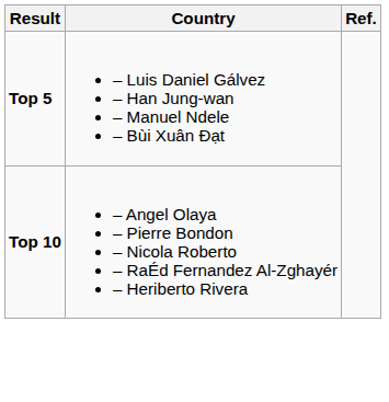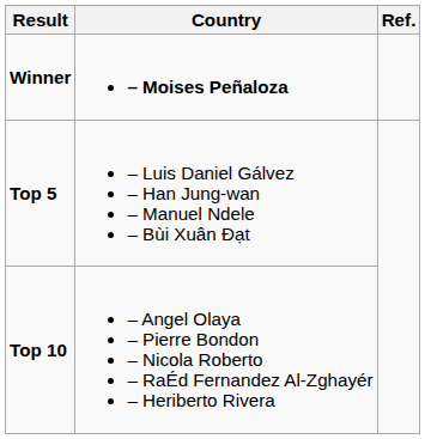 <table class="wikitable sortable" style="font-size: 95%;">
 <tr>
 <th>Result</th>
 <th>Country</th>
 <th>Ref.</th>
+</tr>
+<tr>
+<td><strong>Winner</strong></td>
+<td><br><ul><li><strong> – Moises Peñaloza</strong></li></ul></td>
+<td></td>
 </tr>
 <tr>
 <td><strong>Top 5</strong></td>
 <td><br><ul><li> – Luis Daniel Gálvez</li><li> – Han Jung-wan</li><li> – Manuel Ndele</li><li> – Bùi Xuân Đạt</li></ul></td>
 <td rowspan="2"></td>
 </tr>
 <tr>
 <td><strong>Top 10</strong></td>
 <td><br><ul><li> – Angel Olaya</li><li> – Pierre Bondon</li><li> – Nicola Roberto</li><li> – RaÉd Fernandez Al-Zghayér</li><li> – Heriberto Rivera</li></ul></td>
 </tr>
 </table>
